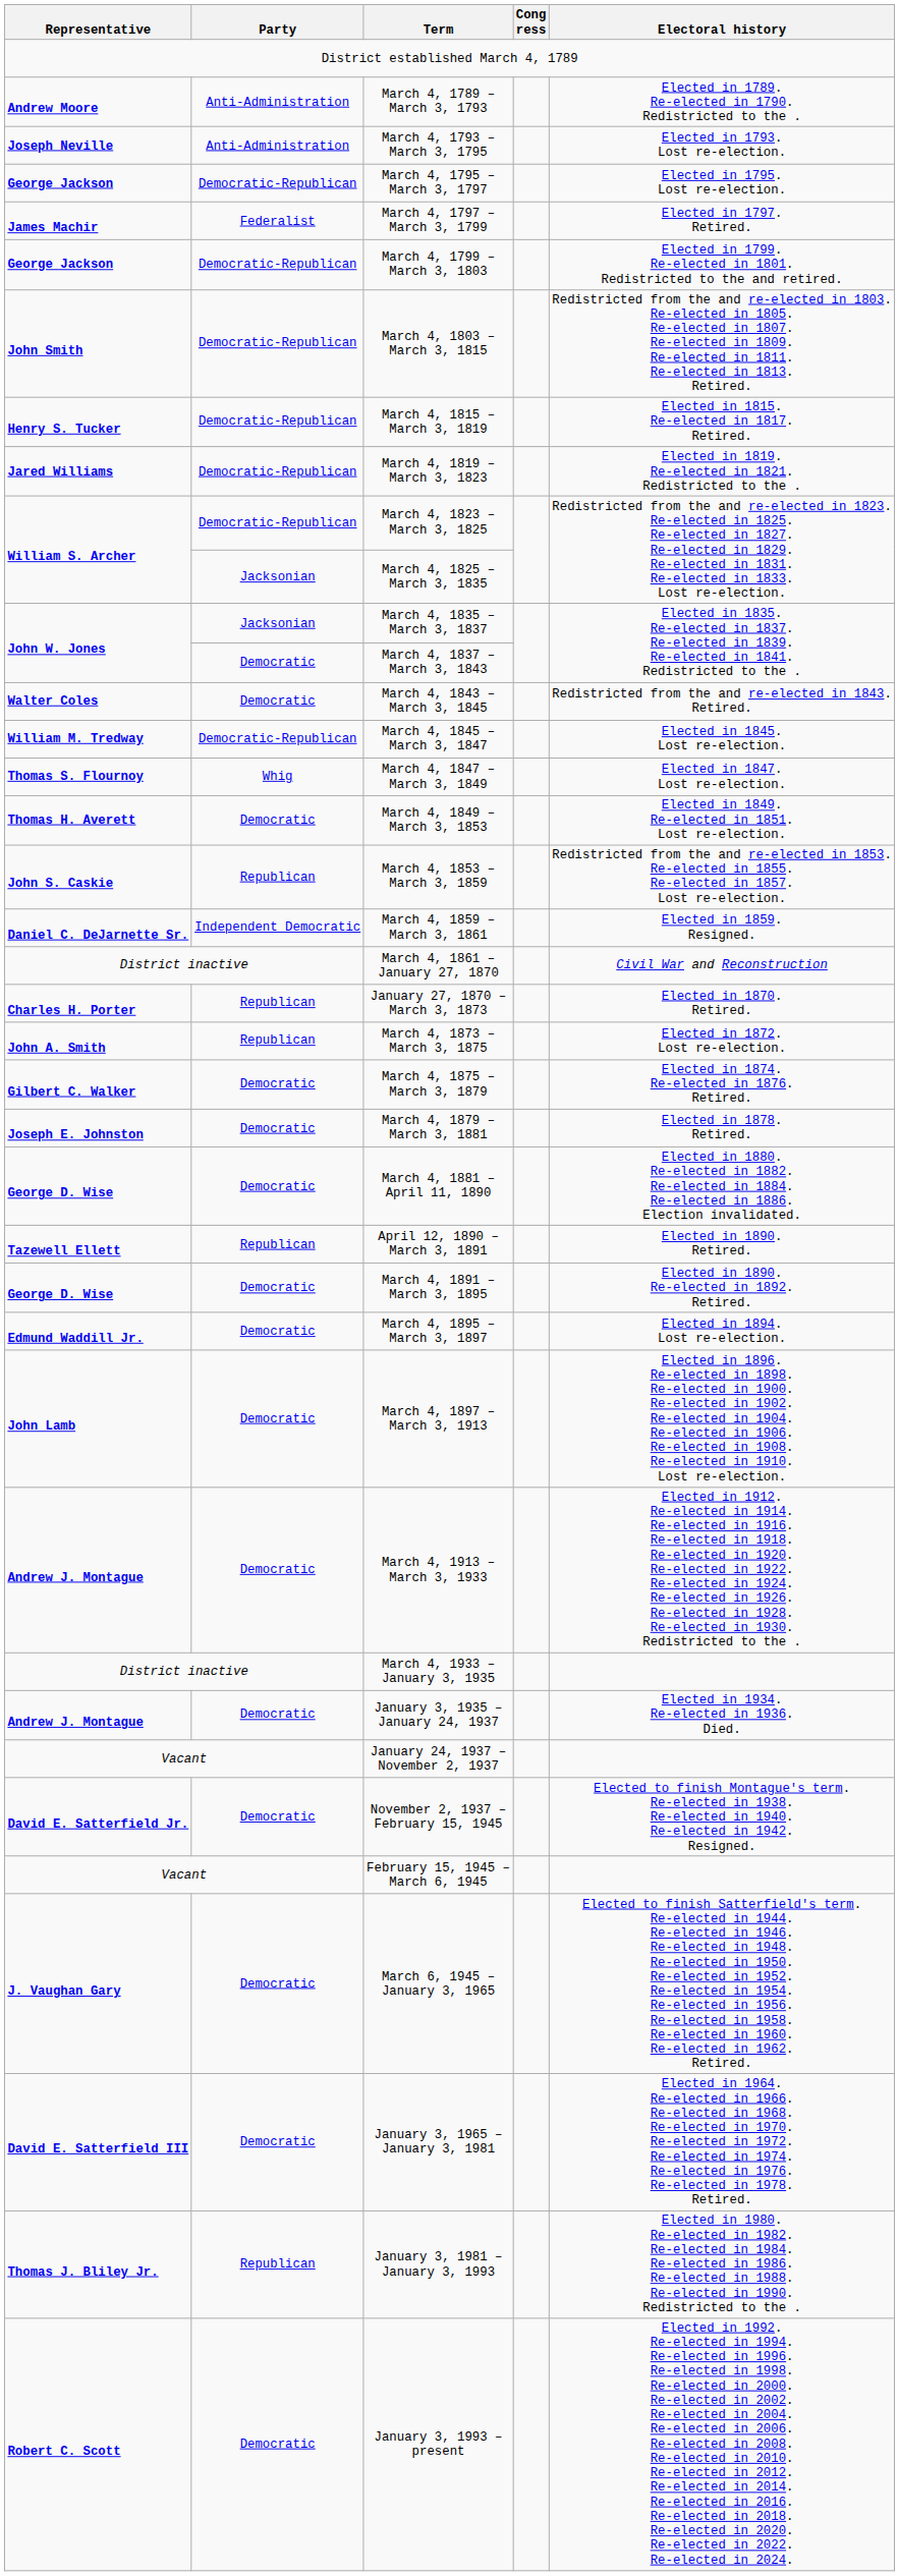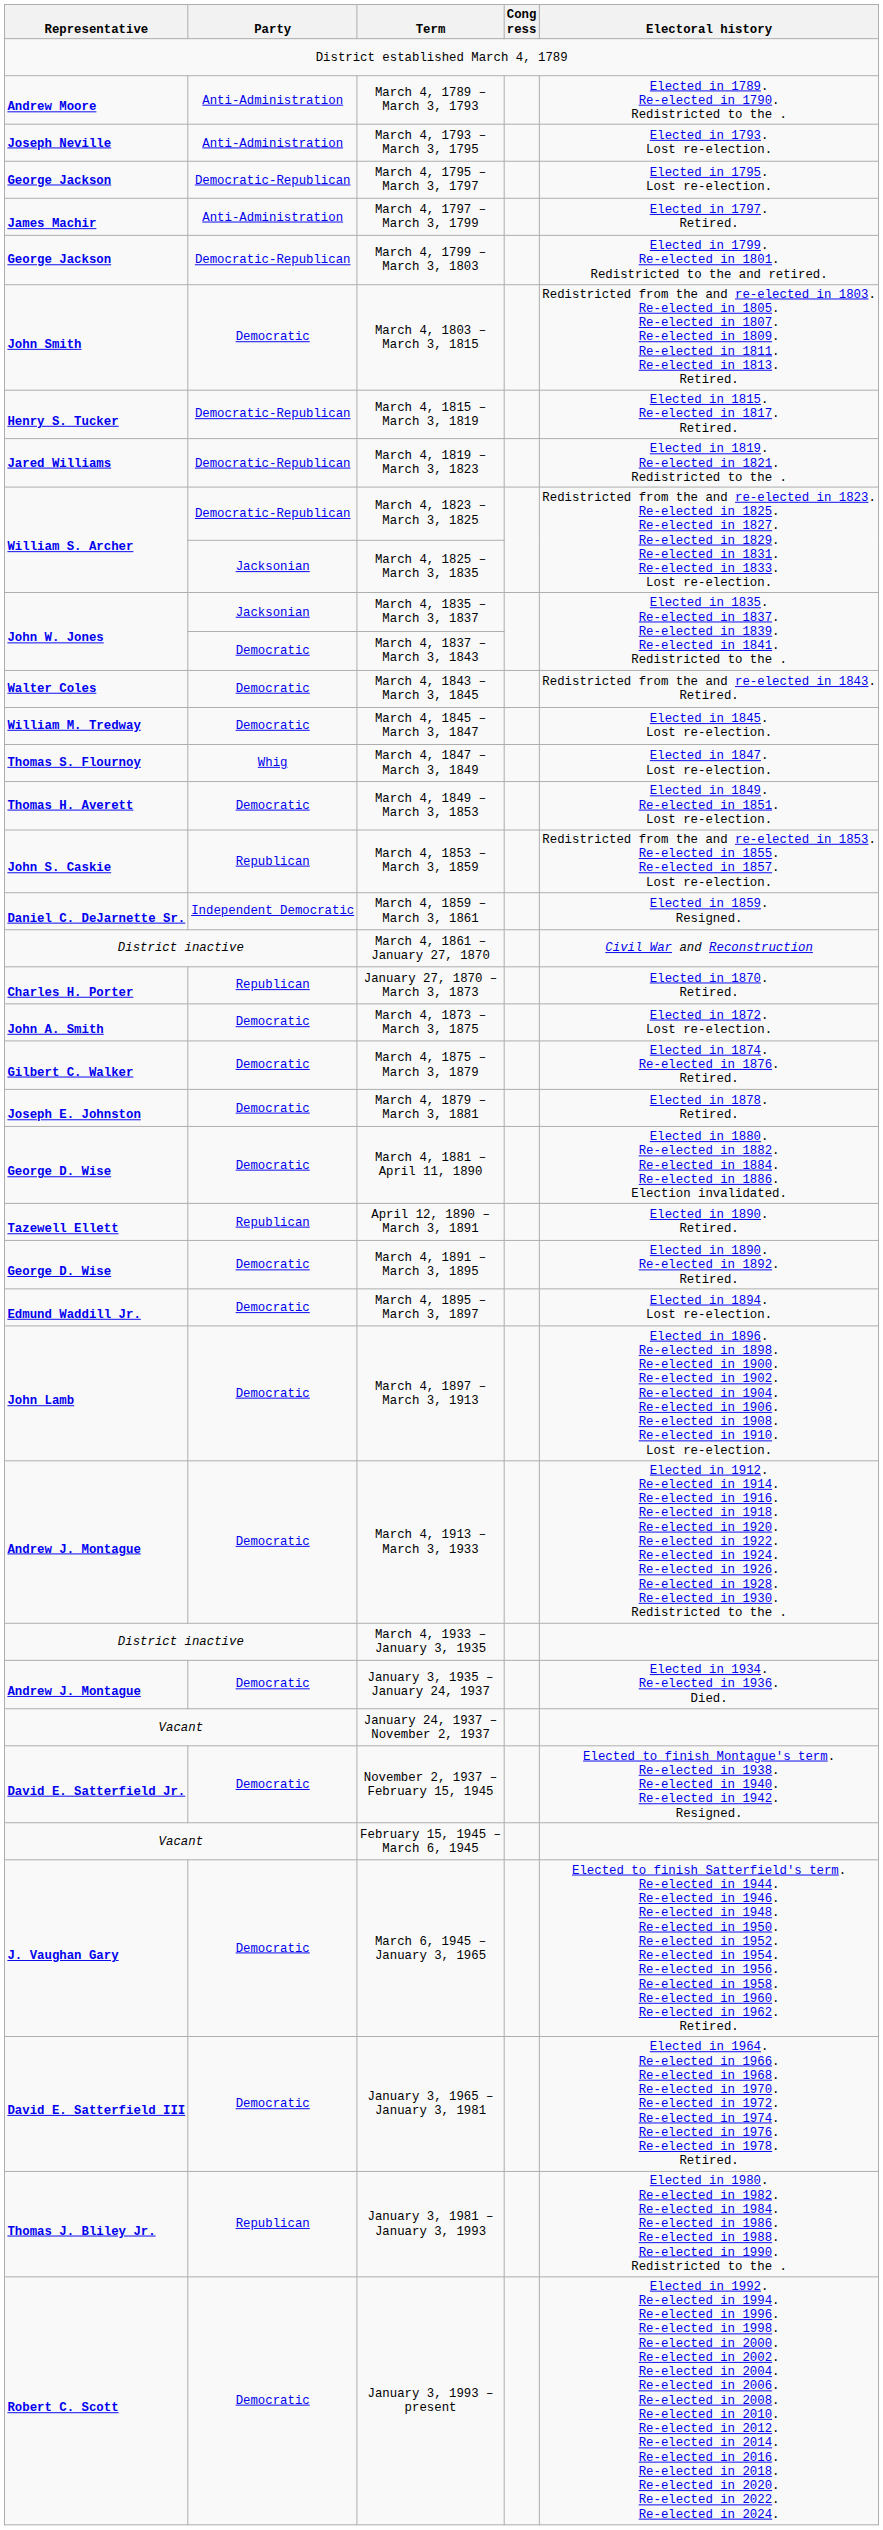 <table class=wikitable style="text-align:center">
 <tr valign=bottom>
 <th>Representative</th>
 <th>Party</th>
 <th>Term</th>
 <th>Cong<br>ress</th>
 <th>Electoral history</th>
 </tr>
 <tr style="height:3em">
 <td colspan=5>District established March 4, 1789</td>
 </tr>
 <tr style="height:3em">
 <td align=left><br><strong><a href='#'>Andrew Moore</a></strong><br></td>
 <td><a href='#'>Anti-Administration</a></td>
 <td nowrap>March 4, 1789 –<br>March 3, 1793</td>
 <td></td>
 <td><a href='#'>Elected in 1789</a>.<br><a href='#'>Re-elected in 1790</a>.<br>Redistricted to the .</td>
 </tr>
 <tr style="height:3em">
 <td align=left><strong><a href='#'>Joseph Neville</a></strong><br></td>
 <td><a href='#'>Anti-Administration</a></td>
 <td nowrap>March 4, 1793 –<br>March 3, 1795</td>
 <td></td>
 <td><a href='#'>Elected in 1793</a>.<br>Lost re-election.</td>
 </tr>
 <tr style="height:3em">
 <td align=left><strong><a href='#'>George Jackson</a></strong></td>
 <td><a href='#'>Democratic-Republican</a></td>
 <td nowrap>March 4, 1795 –<br>March 3, 1797</td>
 <td></td>
 <td><a href='#'>Elected in 1795</a>.<br>Lost re-election.</td>
 </tr>
 <tr style="height:3em">
 <td align=left><br><strong><a href='#'>James Machir</a></strong></td>
-<td><a href='#'>Federalist</a></td>
+<td><a href='#'>Anti-Administration</a></td>
 <td nowrap>March 4, 1797 –<br>March 3, 1799</td>
 <td></td>
 <td><a href='#'>Elected in 1797</a>.<br>Retired.</td>
 </tr>
 <tr style="height:3em">
 <td align=left><strong><a href='#'>George Jackson</a></strong></td>
 <td><a href='#'>Democratic-Republican</a></td>
 <td nowrap>March 4, 1799 –<br>March 3, 1803</td>
 <td></td>
 <td><a href='#'>Elected in 1799</a>.<br><a href='#'>Re-elected in 1801</a>.<br>Redistricted to the  and retired.</td>
 </tr>
 <tr style="height:3em">
 <td align=left><br><strong><a href='#'>John Smith</a></strong><br></td>
-<td><a href='#'>Democratic-Republican</a></td>
+<td><a href='#'>Democratic</a></td>
 <td nowrap>March 4, 1803 –<br>March 3, 1815</td>
 <td></td>
 <td>Redistricted from the  and <a href='#'>re-elected in 1803</a>.<br><a href='#'>Re-elected in 1805</a>.<br><a href='#'>Re-elected in 1807</a>.<br><a href='#'>Re-elected in 1809</a>.<br><a href='#'>Re-elected in 1811</a>.<br><a href='#'>Re-elected in 1813</a>.<br>Retired.</td>
 </tr>
 <tr style="height:3em">
 <td align=left><br><strong><a href='#'>Henry S. Tucker</a></strong><br></td>
 <td><a href='#'>Democratic-Republican</a></td>
 <td nowrap>March 4, 1815 –<br>March 3, 1819</td>
 <td></td>
 <td><a href='#'>Elected in 1815</a>.<br><a href='#'>Re-elected in 1817</a>.<br>Retired.</td>
 </tr>
 <tr style="height:3em">
 <td align=left><strong><a href='#'>Jared Williams</a></strong><br></td>
 <td><a href='#'>Democratic-Republican</a></td>
 <td nowrap>March 4, 1819 –<br>March 3, 1823</td>
 <td></td>
 <td><a href='#'>Elected in 1819</a>.<br><a href='#'>Re-elected in 1821</a>.<br>Redistricted to the .</td>
 </tr>
 <tr style="height:3em">
 <td rowspan=2 align=left><br><strong><a href='#'>William S. Archer</a></strong><br></td>
 <td><a href='#'>Democratic-Republican</a></td>
 <td nowrap>March 4, 1823 –<br>March 3, 1825</td>
 <td rowspan=2></td>
 <td rowspan=2>Redistricted from the  and <a href='#'>re-elected in 1823</a>.<br><a href='#'>Re-elected in 1825</a>.<br><a href='#'>Re-elected in 1827</a>.<br><a href='#'>Re-elected in 1829</a>.<br><a href='#'>Re-elected in 1831</a>.<br><a href='#'>Re-elected in 1833</a>.<br>Lost re-election.</td>
 </tr>
 <tr style="height:3em">
 <td><a href='#'>Jacksonian</a></td>
 <td nowrap>March 4, 1825 –<br>March 3, 1835</td>
 </tr>
 <tr style="height:3em">
 <td rowspan=2 align=left><br><strong><a href='#'>John W. Jones</a></strong><br></td>
 <td><a href='#'>Jacksonian</a></td>
 <td nowrap>March 4, 1835 –<br>March 3, 1837</td>
 <td rowspan=2></td>
 <td rowspan=2><a href='#'>Elected in 1835</a>.<br><a href='#'>Re-elected in 1837</a>.<br><a href='#'>Re-elected in 1839</a>.<br><a href='#'>Re-elected in 1841</a>.<br>Redistricted to the .</td>
 </tr>
 <tr style="height:3em">
 <td><a href='#'>Democratic</a></td>
 <td nowrap>March 4, 1837 –<br>March 3, 1843</td>
 </tr>
 <tr style="height:3em">
 <td align=left><strong><a href='#'>Walter Coles</a></strong><br></td>
 <td><a href='#'>Democratic</a></td>
 <td nowrap>March 4, 1843 –<br>March 3, 1845</td>
 <td></td>
 <td>Redistricted from the  and <a href='#'>re-elected in 1843</a>.<br>Retired.</td>
 </tr>
 <tr style="height:3em">
 <td align=left><strong><a href='#'>William M. Tredway</a></strong><br></td>
-<td><a href='#'>Democratic-Republican</a></td>
+<td><a href='#'>Democratic</a></td>
 <td nowrap>March 4, 1845 –<br>March 3, 1847</td>
 <td></td>
 <td><a href='#'>Elected in 1845</a>.<br>Lost re-election.</td>
 </tr>
 <tr style="height:3em">
 <td align=left><strong><a href='#'>Thomas S. Flournoy</a></strong><br></td>
 <td><a href='#'>Whig</a></td>
 <td nowrap>March 4, 1847 –<br>March 3, 1849</td>
 <td></td>
 <td><a href='#'>Elected in 1847</a>.<br>Lost re-election.</td>
 </tr>
 <tr style="height:3em">
 <td align=left><strong><a href='#'>Thomas H. Averett</a></strong><br></td>
 <td><a href='#'>Democratic</a></td>
 <td nowrap>March 4, 1849 –<br>March 3, 1853</td>
 <td></td>
 <td><a href='#'>Elected in 1849</a>.<br><a href='#'>Re-elected in 1851</a>.<br>Lost re-election.</td>
 </tr>
 <tr style="height:3em">
 <td align=left><br><strong><a href='#'>John S. Caskie</a></strong><br></td>
 <td><a href='#'>Republican</a></td>
 <td nowrap>March 4, 1853 –<br>March 3, 1859</td>
 <td></td>
 <td>Redistricted from the  and <a href='#'>re-elected in 1853</a>.<br><a href='#'>Re-elected in 1855</a>.<br><a href='#'>Re-elected in 1857</a>.<br>Lost re-election.</td>
 </tr>
 <tr style="height:3em">
 <td align=left><br><strong><a href='#'>Daniel C. DeJarnette Sr.</a></strong><br></td>
 <td><a href='#'>Independent Democratic</a></td>
 <td nowrap>March 4, 1859 –<br>March 3, 1861</td>
 <td></td>
 <td><a href='#'>Elected in 1859</a>.<br>Resigned.</td>
 </tr>
 <tr style="height:3em">
 <td colspan=2><em>District inactive</em></td>
 <td nowrap>March 4, 1861 –<br>January 27, 1870</td>
 <td></td>
 <td><em><a href='#'>Civil War</a> and <a href='#'>Reconstruction</a></em></td>
 </tr>
 <tr style="height:3em">
 <td align=left><br><strong><a href='#'>Charles H. Porter</a></strong><br></td>
 <td><a href='#'>Republican</a></td>
 <td nowrap>January 27, 1870 –<br>March 3, 1873</td>
 <td></td>
 <td><a href='#'>Elected in 1870</a>.<br>Retired.</td>
 </tr>
 <tr style="height:3em">
 <td align=left><br><strong><a href='#'>John A. Smith</a></strong><br></td>
-<td><a href='#'>Republican</a></td>
+<td><a href='#'>Democratic</a></td>
 <td nowrap>March 4, 1873 –<br>March 3, 1875</td>
 <td></td>
 <td><a href='#'>Elected in 1872</a>.<br>Lost re-election.</td>
 </tr>
 <tr style="height:3em">
 <td align=left><br><strong><a href='#'>Gilbert C. Walker</a></strong><br></td>
 <td><a href='#'>Democratic</a></td>
 <td nowrap>March 4, 1875 –<br>March 3, 1879</td>
 <td></td>
 <td><a href='#'>Elected in 1874</a>.<br><a href='#'>Re-elected in 1876</a>.<br>Retired.</td>
 </tr>
 <tr style="height:3em">
 <td align=left><br><strong><a href='#'>Joseph E. Johnston</a></strong><br></td>
 <td><a href='#'>Democratic</a></td>
 <td nowrap>March 4, 1879 –<br>March 3, 1881</td>
 <td></td>
 <td><a href='#'>Elected in 1878</a>.<br>Retired.</td>
 </tr>
 <tr style="height:3em">
 <td align=left><br><strong><a href='#'>George D. Wise</a></strong><br></td>
 <td><a href='#'>Democratic</a></td>
 <td nowrap>March 4, 1881 –<br>April 11, 1890</td>
 <td></td>
 <td><a href='#'>Elected in 1880</a>.<br><a href='#'>Re-elected in 1882</a>.<br><a href='#'>Re-elected in 1884</a>.<br><a href='#'>Re-elected in 1886</a>.<br>Election invalidated.</td>
 </tr>
 <tr style="height:3em">
 <td align=left><br><strong><a href='#'>Tazewell Ellett</a></strong><br></td>
 <td><a href='#'>Republican</a></td>
 <td nowrap>April 12, 1890 –<br>March 3, 1891</td>
 <td></td>
 <td><a href='#'>Elected in 1890</a>.<br>Retired.</td>
 </tr>
 <tr style="height:3em">
 <td align=left><br><strong><a href='#'>George D. Wise</a></strong><br></td>
 <td><a href='#'>Democratic</a></td>
 <td nowrap>March 4, 1891 –<br>March 3, 1895</td>
 <td></td>
 <td><a href='#'>Elected in 1890</a>.<br><a href='#'>Re-elected in 1892</a>.<br>Retired.</td>
 </tr>
 <tr style="height:3em">
 <td align=left><br><strong><a href='#'>Edmund Waddill Jr.</a></strong><br></td>
 <td><a href='#'>Democratic</a></td>
 <td nowrap>March 4, 1895 –<br>March 3, 1897</td>
 <td></td>
 <td><a href='#'>Elected in 1894</a>.<br>Lost re-election.</td>
 </tr>
 <tr style="height:3em">
 <td align=left><br><strong><a href='#'>John Lamb</a></strong><br></td>
 <td><a href='#'>Democratic</a></td>
 <td nowrap>March 4, 1897 –<br>March 3, 1913</td>
 <td></td>
 <td><a href='#'>Elected in 1896</a>.<br><a href='#'>Re-elected in 1898</a>.<br><a href='#'>Re-elected in 1900</a>.<br><a href='#'>Re-elected in 1902</a>.<br><a href='#'>Re-elected in 1904</a>.<br><a href='#'>Re-elected in 1906</a>.<br><a href='#'>Re-elected in 1908</a>.<br><a href='#'>Re-elected in 1910</a>.<br>Lost re-election.</td>
 </tr>
 <tr style="height:3em">
 <td align=left><br><strong><a href='#'>Andrew J. Montague</a></strong><br></td>
 <td><a href='#'>Democratic</a></td>
 <td nowrap>March 4, 1913 –<br>March 3, 1933</td>
 <td></td>
 <td><a href='#'>Elected in 1912</a>.<br><a href='#'>Re-elected in 1914</a>.<br><a href='#'>Re-elected in 1916</a>.<br><a href='#'>Re-elected in 1918</a>.<br><a href='#'>Re-elected in 1920</a>.<br><a href='#'>Re-elected in 1922</a>.<br><a href='#'>Re-elected in 1924</a>.<br><a href='#'>Re-elected in 1926</a>.<br><a href='#'>Re-elected in 1928</a>.<br><a href='#'>Re-elected in 1930</a>.<br>Redistricted to the .</td>
 </tr>
 <tr style="height:3em">
 <td colspan=2><em>District inactive</em></td>
 <td nowrap>March 4, 1933 –<br>January 3, 1935</td>
 <td></td>
 <td></td>
 </tr>
 <tr style="height:3em">
 <td align=left><br><strong><a href='#'>Andrew J. Montague</a></strong><br></td>
 <td><a href='#'>Democratic</a></td>
 <td nowrap>January 3, 1935 –<br>January 24, 1937</td>
 <td></td>
 <td><a href='#'>Elected in 1934</a>.<br><a href='#'>Re-elected in 1936</a>.<br>Died.</td>
 </tr>
 <tr style="height:3em">
 <td colspan=2><em>Vacant</em></td>
 <td nowrap>January 24, 1937 –<br>November 2, 1937</td>
 <td></td>
 <td></td>
 </tr>
 <tr style="height:3em">
 <td align=left><br><strong><a href='#'>David E. Satterfield Jr.</a></strong><br></td>
 <td><a href='#'>Democratic</a></td>
 <td nowrap>November 2, 1937 –<br>February 15, 1945</td>
 <td></td>
 <td><a href='#'>Elected to finish Montague's term</a>.<br><a href='#'>Re-elected in 1938</a>.<br><a href='#'>Re-elected in 1940</a>.<br><a href='#'>Re-elected in 1942</a>.<br>Resigned.</td>
 </tr>
 <tr style="height:3em">
 <td colspan=2><em>Vacant</em></td>
 <td nowrap>February 15, 1945 –<br>March 6, 1945</td>
 <td></td>
 <td></td>
 </tr>
 <tr style="height:3em">
 <td align=left><br><strong><a href='#'>J. Vaughan Gary</a></strong><br></td>
 <td><a href='#'>Democratic</a></td>
 <td nowrap>March 6, 1945 –<br>January 3, 1965</td>
 <td></td>
 <td><a href='#'>Elected to finish Satterfield's term</a>.<br><a href='#'>Re-elected in 1944</a>.<br><a href='#'>Re-elected in 1946</a>.<br><a href='#'>Re-elected in 1948</a>.<br><a href='#'>Re-elected in 1950</a>.<br><a href='#'>Re-elected in 1952</a>.<br><a href='#'>Re-elected in 1954</a>.<br><a href='#'>Re-elected in 1956</a>.<br><a href='#'>Re-elected in 1958</a>.<br><a href='#'>Re-elected in 1960</a>.<br><a href='#'>Re-elected in 1962</a>.<br>Retired.</td>
 </tr>
 <tr style="height:3em">
 <td align=left><br><strong><a href='#'>David E. Satterfield III</a></strong><br></td>
 <td><a href='#'>Democratic</a></td>
 <td nowrap>January 3, 1965 –<br>January 3, 1981</td>
 <td></td>
 <td><a href='#'>Elected in 1964</a>.<br><a href='#'>Re-elected in 1966</a>.<br><a href='#'>Re-elected in 1968</a>.<br><a href='#'>Re-elected in 1970</a>.<br><a href='#'>Re-elected in 1972</a>.<br><a href='#'>Re-elected in 1974</a>.<br><a href='#'>Re-elected in 1976</a>.<br><a href='#'>Re-elected in 1978</a>.<br>Retired.</td>
 </tr>
 <tr style="height:3em">
 <td align=left><br><strong><a href='#'>Thomas J. Bliley Jr.</a></strong><br></td>
 <td><a href='#'>Republican</a></td>
 <td nowrap>January 3, 1981 –<br>January 3, 1993</td>
 <td></td>
 <td><a href='#'>Elected in 1980</a>.<br><a href='#'>Re-elected in 1982</a>.<br><a href='#'>Re-elected in 1984</a>.<br><a href='#'>Re-elected in 1986</a>.<br><a href='#'>Re-elected in 1988</a>.<br><a href='#'>Re-elected in 1990</a>.<br>Redistricted to the .</td>
 </tr>
 <tr style="height:3em">
 <td align=left><br><strong><a href='#'>Robert C. Scott</a></strong><br></td>
 <td><a href='#'>Democratic</a></td>
 <td nowrap>January 3, 1993 –<br>present</td>
 <td></td>
 <td><a href='#'>Elected in 1992</a>.<br><a href='#'>Re-elected in 1994</a>.<br><a href='#'>Re-elected in 1996</a>.<br><a href='#'>Re-elected in 1998</a>.<br><a href='#'>Re-elected in 2000</a>.<br><a href='#'>Re-elected in 2002</a>.<br><a href='#'>Re-elected in 2004</a>.<br><a href='#'>Re-elected in 2006</a>.<br><a href='#'>Re-elected in 2008</a>.<br><a href='#'>Re-elected in 2010</a>.<br><a href='#'>Re-elected in 2012</a>.<br><a href='#'>Re-elected in 2014</a>.<br><a href='#'>Re-elected in 2016</a>.<br><a href='#'>Re-elected in 2018</a>.<br><a href='#'>Re-elected in 2020</a>.<br><a href='#'>Re-elected in 2022</a>.<br><a href='#'>Re-elected in 2024</a>.</td>
 </tr>
 </table>
